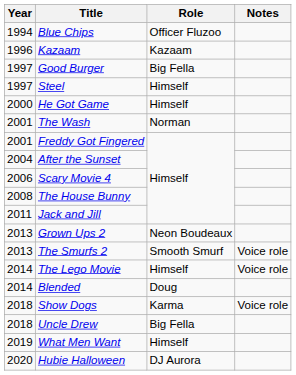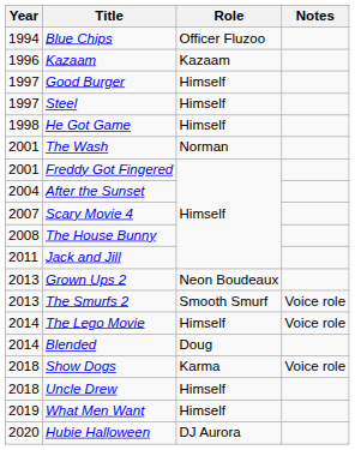 <table class="wikitable sortable">
 <tr>
 <th>Year</th>
 <th>Title</th>
 <th>Role</th>
 <th>Notes</th>
 </tr>
 <tr>
 <td>1994</td>
 <td><em><a href='#'>Blue Chips</a></em></td>
 <td>Officer Fluzoo</td>
 <td></td>
 </tr>
 <tr>
 <td>1996</td>
 <td><em><a href='#'>Kazaam</a></em></td>
 <td>Kazaam</td>
 <td></td>
 </tr>
 <tr>
 <td>1997</td>
 <td><em><a href='#'>Good Burger</a></em></td>
-<td>Big Fella</td>
+<td>Himself</td>
 <td></td>
 </tr>
 <tr>
 <td>1997</td>
 <td><em><a href='#'>Steel</a></em></td>
 <td>Himself</td>
 <td></td>
 </tr>
 <tr>
-<td>2000</td>
+<td>1998</td>
 <td><em><a href='#'>He Got Game</a></em></td>
 <td>Himself</td>
 <td></td>
 </tr>
 <tr>
 <td>2001</td>
 <td><em><a href='#'>The Wash</a></em></td>
 <td>Norman</td>
 <td></td>
 </tr>
 <tr>
 <td>2001</td>
 <td><em><a href='#'>Freddy Got Fingered</a></em></td>
 <td rowspan="5">Himself</td>
 <td></td>
 </tr>
 <tr>
 <td>2004</td>
 <td><em><a href='#'>After the Sunset</a></em></td>
 <td></td>
 </tr>
 <tr>
-<td>2006</td>
+<td>2007</td>
 <td><em><a href='#'>Scary Movie 4</a></em></td>
 <td></td>
 </tr>
 <tr>
 <td>2008</td>
 <td><em><a href='#'>The House Bunny</a></em></td>
 <td></td>
 </tr>
 <tr>
 <td>2011</td>
 <td><em><a href='#'>Jack and Jill</a></em></td>
 <td></td>
 </tr>
 <tr>
 <td>2013</td>
 <td><em><a href='#'>Grown Ups 2</a></em></td>
 <td>Neon Boudeaux</td>
 <td></td>
 </tr>
 <tr>
 <td>2013</td>
 <td><em><a href='#'>The Smurfs 2</a></em></td>
 <td>Smooth Smurf</td>
 <td>Voice role</td>
 </tr>
 <tr>
 <td>2014</td>
 <td><em><a href='#'>The Lego Movie</a></em></td>
 <td>Himself</td>
 <td>Voice role</td>
 </tr>
 <tr>
 <td>2014</td>
 <td><em><a href='#'>Blended</a></em></td>
 <td>Doug</td>
 <td></td>
 </tr>
 <tr>
 <td>2018</td>
 <td><em><a href='#'>Show Dogs</a></em></td>
 <td>Karma</td>
 <td>Voice role</td>
 </tr>
 <tr>
 <td>2018</td>
 <td><em><a href='#'>Uncle Drew</a></em></td>
-<td>Big Fella</td>
+<td>Himself</td>
 <td></td>
 </tr>
 <tr>
 <td>2019</td>
 <td><em><a href='#'>What Men Want</a></em></td>
 <td>Himself</td>
 <td></td>
 </tr>
 <tr>
 <td>2020</td>
 <td><em><a href='#'>Hubie Halloween</a></em></td>
 <td>DJ Aurora</td>
 <td></td>
 </tr>
 </table>
